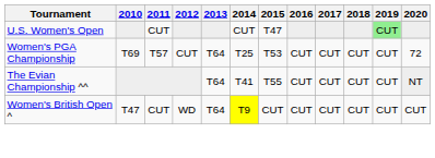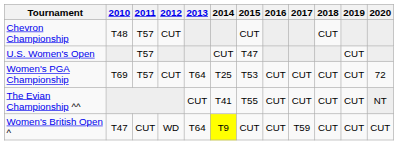 <table class="wikitable" style="font-size:95%;text-align:center;">
 <tr>
 <th>Tournament</th>
 <th><a href='#'>2010</a></th>
 <th><a href='#'>2011</a></th>
 <th><a href='#'>2012</a></th>
 <th><a href='#'>2013</a></th>
 <th>2014</th>
 <th>2015</th>
 <th>2016</th>
 <th>2017</th>
 <th>2018</th>
 <th>2019</th>
 <th>2020</th>
 </tr>
 <tr>
+<td align=left><a href='#'>Chevron Championship</a></td>
+<td>T48</td>
+<td>T57</td>
+<td>CUT</td>
+<td style="background:#eeeeee;"></td>
+<td style="background:#eeeeee;"></td>
+<td>CUT</td>
+<td style="background:#eeeeee;"></td>
+<td style="background:#eeeeee;"></td>
+<td>CUT</td>
+<td style="background:#eeeeee;"></td>
+<td style="background:#eeeeee;"></td>
+</tr>
+<tr>
 <td align=left><a href='#'>U.S. Women's Open</a></td>
 <td style="background:#eeeeee;"></td>
-<td>CUT</td>
+<td>T57</td>
 <td style="background:#eeeeee;"></td>
 <td style="background:#eeeeee;"></td>
 <td>CUT</td>
 <td>T47</td>
 <td style="background:#eeeeee;"></td>
 <td style="background:#eeeeee;"></td>
 <td style="background:#eeeeee;"></td>
-<td style="background: lightgreen;">CUT</td>
+<td>CUT</td>
 <td style="background:#eeeeee;"></td>
 </tr>
 <tr>
 <td align=left><a href='#'>Women's PGA Championship</a></td>
 <td>T69</td>
 <td>T57</td>
 <td>CUT</td>
 <td>T64</td>
 <td>T25</td>
 <td>T53</td>
 <td>CUT</td>
 <td>CUT</td>
 <td>CUT</td>
 <td>CUT</td>
 <td>72</td>
 </tr>
 <tr>
 <td align=left><a href='#'>The Evian Championship</a> ^^</td>
 <td style="background:#eeeeee;" colspan=3></td>
-<td>T64</td>
+<td>CUT</td>
 <td>T41</td>
 <td>T55</td>
 <td>CUT</td>
 <td>CUT</td>
 <td>CUT</td>
 <td>CUT</td>
 <td style="background:#eeeeee;">NT</td>
 </tr>
 <tr>
 <td align=left><a href='#'>Women's British Open</a> ^</td>
 <td>T47</td>
 <td>CUT</td>
 <td>WD</td>
 <td>T64</td>
 <td style="background:yellow;">T9</td>
 <td>CUT</td>
 <td>CUT</td>
-<td>CUT</td>
+<td>T59</td>
 <td>CUT</td>
 <td>CUT</td>
 <td>CUT</td>
 </tr>
 </table>
